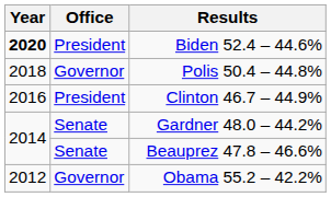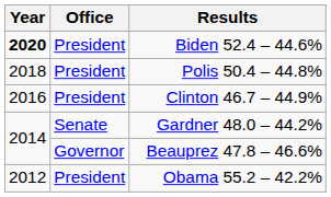 <table class=wikitable>
 <tr>
 <th width="30">Year</th>
 <th width="60">Office</th>
 <th width="180">Results</th>
 </tr>
 <tr>
 <td><strong>2020</strong></td>
 <td><a href='#'>President</a></td>
 <td align="right" ><a href='#'>Biden</a> 52.4 – 44.6%</td>
 </tr>
 <tr>
 <td>2018</td>
-<td><a href='#'>Governor</a></td>
+<td><a href='#'>President</a></td>
 <td align="right" ><a href='#'>Polis</a> 50.4 – 44.8%</td>
 </tr>
 <tr>
 <td>2016</td>
 <td><a href='#'>President</a></td>
 <td align="right" ><a href='#'>Clinton</a> 46.7 – 44.9%</td>
 </tr>
 <tr>
 <td rowspan="2">2014</td>
 <td><a href='#'>Senate</a></td>
 <td align="right" ><a href='#'>Gardner</a> 48.0 – 44.2%</td>
 </tr>
 <tr>
-<td><a href='#'>Senate</a></td>
+<td><a href='#'>Governor</a></td>
 <td align="right" ><a href='#'>Beauprez</a> 47.8 – 46.6%</td>
 </tr>
 <tr>
 <td>2012</td>
-<td><a href='#'>Governor</a></td>
+<td><a href='#'>President</a></td>
 <td align="right" ><a href='#'>Obama</a> 55.2 – 42.2%</td>
 </tr>
 </table>
